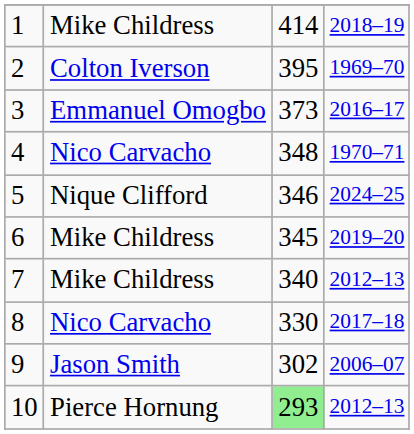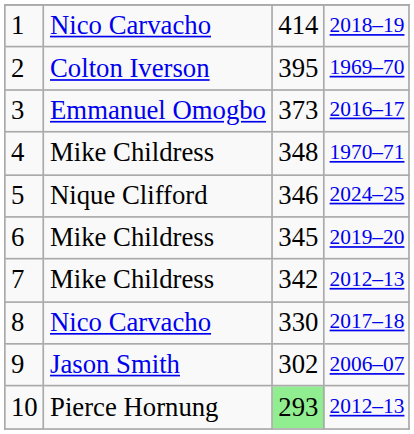 <table class="wikitable">
 <tr>
 </tr>
 <tr>
 <td>1</td>
-<td>Mike Childress</td>
+<td><a href='#'>Nico Carvacho</a></td>
 <td>414</td>
 <td style="font-size:80%;"><a href='#'>2018–19</a></td>
 </tr>
 <tr>
 <td>2</td>
 <td><a href='#'>Colton Iverson</a></td>
 <td>395</td>
 <td style="font-size:80%;"><a href='#'>1969–70</a></td>
 </tr>
 <tr>
 <td>3</td>
 <td><a href='#'>Emmanuel Omogbo</a></td>
 <td>373</td>
 <td style="font-size:80%;"><a href='#'>2016–17</a></td>
 </tr>
 <tr>
 <td>4</td>
-<td><a href='#'>Nico Carvacho</a></td>
+<td>Mike Childress</td>
 <td>348</td>
 <td style="font-size:80%;"><a href='#'>1970–71</a></td>
 </tr>
 <tr>
 <td>5</td>
 <td>Nique Clifford</td>
 <td>346</td>
 <td style="font-size:80%;"><a href='#'>2024–25</a></td>
 </tr>
 <tr>
 <td>6</td>
 <td>Mike Childress</td>
 <td>345</td>
 <td style="font-size:80%;"><a href='#'>2019–20</a></td>
 </tr>
 <tr>
 <td>7</td>
 <td>Mike Childress</td>
-<td>340</td>
+<td>342</td>
 <td style="font-size:80%;"><a href='#'>2012–13</a></td>
 </tr>
 <tr>
 <td>8</td>
 <td><a href='#'>Nico Carvacho</a></td>
 <td>330</td>
 <td style="font-size:80%;"><a href='#'>2017–18</a></td>
 </tr>
 <tr>
 <td>9</td>
 <td><a href='#'>Jason Smith</a></td>
 <td>302</td>
 <td style="font-size:80%;"><a href='#'>2006–07</a></td>
 </tr>
 <tr>
 <td>10</td>
 <td>Pierce Hornung</td>
 <td style="background: lightgreen;">293</td>
 <td style="font-size:80%;"><a href='#'>2012–13</a></td>
 </tr>
 </table>
